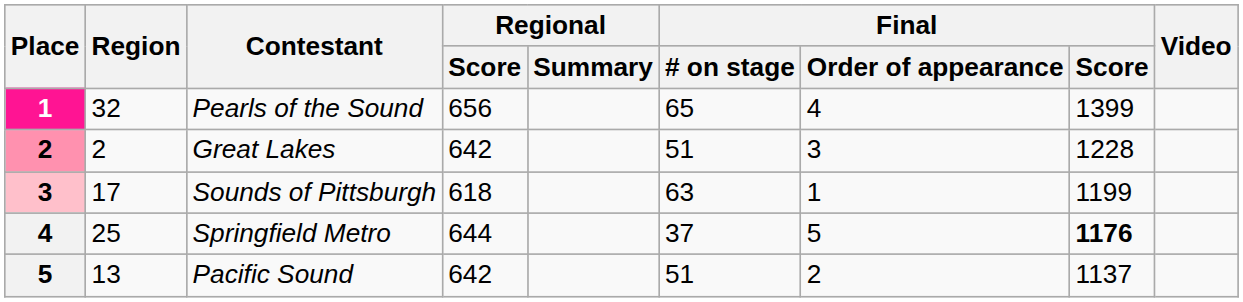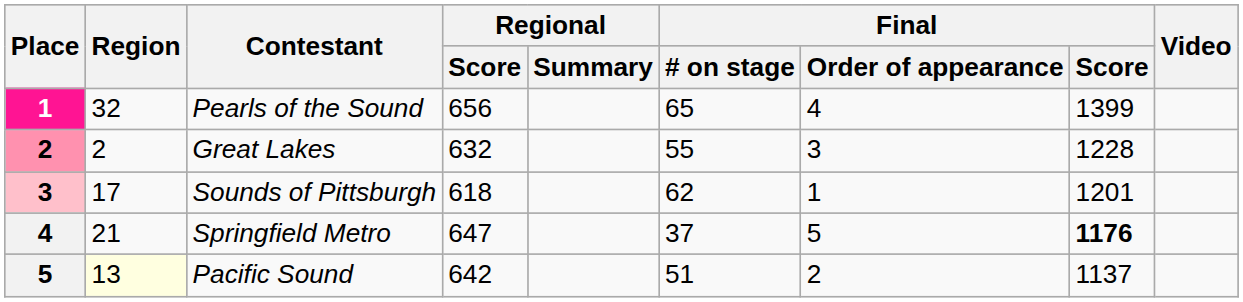 <table class="wikitable sortable">
 <tr>
 <th scope="col" rowspan="2">Place</th>
 <th scope="col" rowspan="2">Region</th>
 <th scope="col" rowspan="2">Contestant</th>
 <th colspan="2" scope="col">Regional</th>
 <th colspan="3">Final</th>
 <th scope="col" rowspan="2" class="unsortable">Video <br></th>
 </tr>
 <tr>
 <th scope="col">Score</th>
 <th scope="col" class="unsortable">Summary</th>
 <th># on stage</th>
 <th scope="col">Order of appearance</th>
 <th scope="col">Score</th>
 </tr>
 <tr>
 <th scope="row" style="background: #FF1493; color:#fff;">1</th>
 <td>32</td>
 <td><em>Pearls of the Sound</em></td>
 <td>656</td>
 <td></td>
 <td>65</td>
 <td>4</td>
 <td>1399</td>
 <td></td>
 </tr>
 <tr>
 <th scope="row" style="background: #FF91AF;">2</th>
 <td>2</td>
 <td><em>Great Lakes</em></td>
-<td>642</td>
+<td>632</td>
 <td></td>
-<td>51</td>
+<td>55</td>
 <td>3</td>
 <td>1228</td>
 <td></td>
 </tr>
 <tr>
 <th scope="row" style="background: pink;">3</th>
 <td>17</td>
 <td><em>Sounds of Pittsburgh</em></td>
 <td>618</td>
 <td></td>
-<td>63</td>
+<td>62</td>
 <td>1</td>
-<td>1199</td>
+<td>1201</td>
 <td></td>
 </tr>
 <tr>
 <th>4</th>
-<td>25</td>
+<td>21</td>
 <td><em>Springfield Metro</em></td>
-<td>644</td>
+<td>647</td>
 <td></td>
 <td>37</td>
 <td>5</td>
 <td><strong>1176</strong></td>
 <td></td>
 </tr>
 <tr>
 <th>5</th>
-<td>13</td>
+<td style="background: lightyellow;">13</td>
 <td><em>Pacific Sound</em></td>
 <td>642</td>
 <td></td>
 <td>51</td>
 <td>2</td>
 <td>1137</td>
 <td></td>
 </tr>
 </table>
